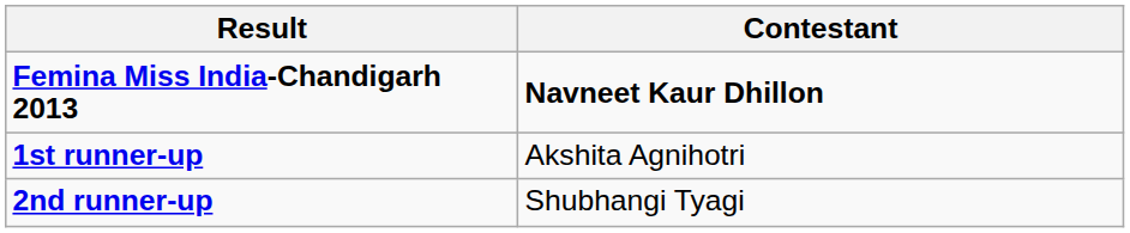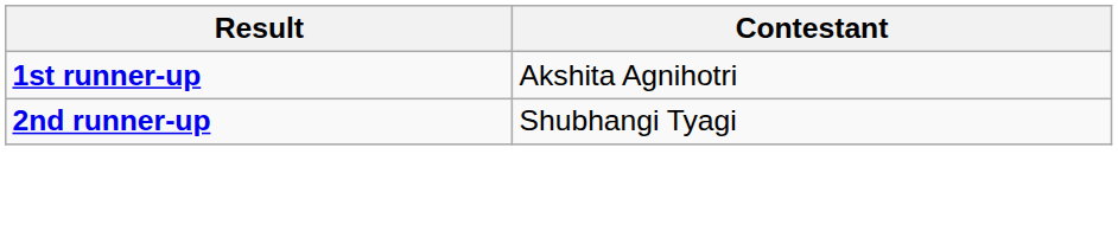 <table class="wikitable">
 <tr>
 <th width=270>Result</th>
 <th width=320>Contestant</th>
-</tr>
-<tr>
-<td><strong><a href='#'>Femina Miss India</a>-Chandigarh 2013</strong></td>
-<td><strong>Navneet Kaur Dhillon</strong></td>
 </tr>
 <tr>
 <td><strong><a href='#'>1st runner-up</a></strong></td>
 <td>Akshita Agnihotri</td>
 </tr>
 <tr>
 <td><strong><a href='#'>2nd runner-up</a></strong></td>
 <td>Shubhangi Tyagi</td>
 </tr>
 </table>
